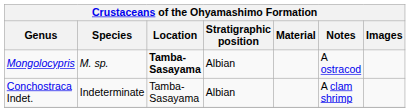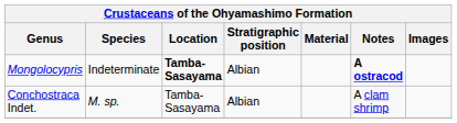 <table class="wikitable" align="center">
 <tr>
 <th colspan="7" align="center"><a href='#'>Crustaceans</a> of the Ohyamashimo Formation</th>
 </tr>
 <tr>
 <th>Genus</th>
 <th>Species</th>
 <th>Location</th>
 <th>Stratigraphic position</th>
 <th>Material</th>
 <th>Notes</th>
 <th>Images</th>
 </tr>
 <tr>
 <td><em><a href='#'>Mongolocypris</a></em></td>
-<td><em>M. sp.</em></td>
+<td>Indeterminate</td>
 <td><strong>Tamba-Sasayama</strong></td>
 <td>Albian</td>
 <td></td>
-<td>A <a href='#'>ostracod</a></td>
+<td><strong>A <a href='#'>ostracod</a></strong></td>
 <td></td>
 </tr>
 <tr>
 <td><a href='#'>Conchostraca</a> Indet.</td>
-<td>Indeterminate</td>
+<td><em>M. sp.</em></td>
 <td>Tamba-Sasayama</td>
 <td>Albian</td>
 <td></td>
 <td>A <a href='#'>clam shrimp</a></td>
 <td></td>
 </tr>
 <tr>
 </tr>
 </table>
